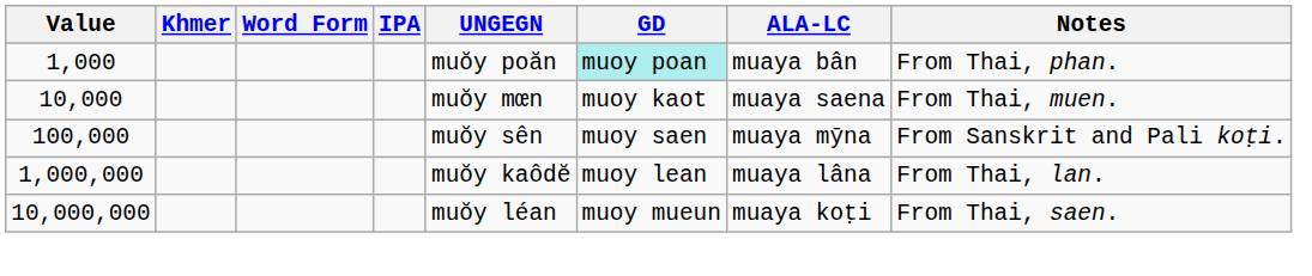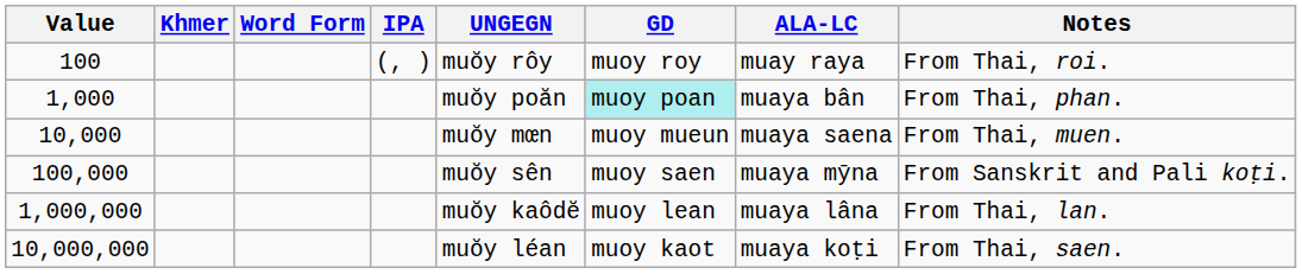 <table class="wikitable">
 <tr>
 <th>Value</th>
 <th><a href='#'>Khmer</a></th>
 <th><a href='#'>Word Form</a></th>
 <th><a href='#'>IPA</a></th>
 <th><a href='#'>UNGEGN</a></th>
 <th><a href='#'>GD</a></th>
 <th><a href='#'>ALA-LC</a></th>
 <th>Notes</th>
+</tr>
+<tr>
+<td align=center>100</td>
+<td></td>
+<td></td>
+<td> (, )</td>
+<td>muŏy rôy</td>
+<td>muoy roy</td>
+<td>muay raya</td>
+<td>From Thai,  <em>roi</em>.</td>
 </tr>
 <tr>
 <td align=center>1,000</td>
 <td></td>
 <td></td>
 <td></td>
 <td>muŏy poăn</td>
 <td style="background: paleturquoise;">muoy poan</td>
 <td>muaya bân</td>
 <td>From Thai,  <em>phan</em>.</td>
 </tr>
 <tr>
 <td align=center>10,000</td>
 <td></td>
 <td></td>
 <td></td>
 <td>muŏy mœn</td>
-<td>muoy kaot</td>
+<td>muoy mueun</td>
 <td>muaya saena</td>
 <td>From Thai,  <em>muen</em>.</td>
 </tr>
 <tr>
 <td align=center>100,000</td>
 <td></td>
 <td></td>
 <td></td>
 <td>muŏy sên</td>
 <td>muoy saen</td>
 <td>muaya mȳna</td>
 <td>From Sanskrit and Pali <em>koṭi</em>.</td>
 </tr>
 <tr>
 <td align=center>1,000,000</td>
 <td></td>
 <td></td>
 <td></td>
 <td>muŏy kaôdĕ</td>
 <td>muoy lean</td>
 <td>muaya lâna</td>
 <td>From Thai,  <em>lan</em>.</td>
 </tr>
 <tr>
 <td align=center>10,000,000</td>
 <td></td>
 <td></td>
 <td></td>
 <td>muŏy léan</td>
-<td>muoy mueun</td>
+<td>muoy kaot</td>
 <td>muaya koṭi</td>
 <td>From Thai,  <em>saen</em>.</td>
 </tr>
 </table>
